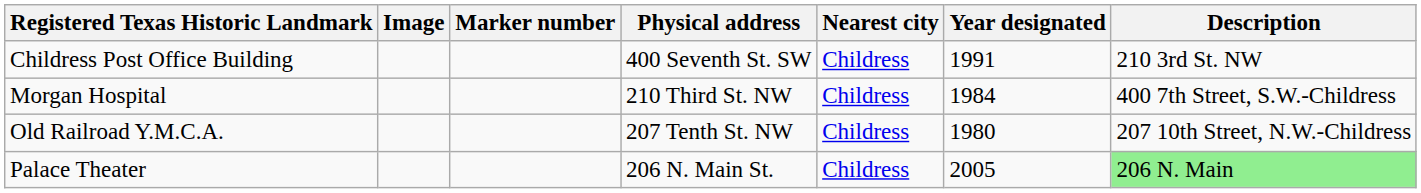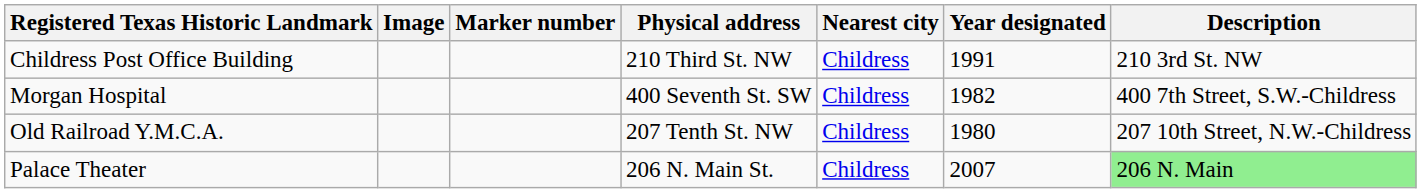 <table class="wikitable sortable">
 <tr>
 <th>Registered Texas Historic Landmark</th>
 <th>Image</th>
 <th>Marker number</th>
 <th>Physical address</th>
 <th>Nearest city</th>
 <th>Year designated</th>
 <th>Description</th>
 </tr>
 <tr>
 <td>Childress Post Office Building</td>
 <td></td>
 <td></td>
-<td>400 Seventh St. SW<br></td>
+<td>210 Third St. NW<br></td>
 <td><a href='#'>Childress</a></td>
 <td>1991</td>
 <td>210 3rd St. NW</td>
 </tr>
 <tr>
 <td>Morgan Hospital</td>
 <td></td>
 <td></td>
-<td>210 Third St. NW<br></td>
+<td>400 Seventh St. SW<br></td>
 <td><a href='#'>Childress</a></td>
-<td>1984</td>
+<td>1982</td>
 <td>400 7th Street, S.W.-Childress</td>
 </tr>
 <tr>
 <td>Old Railroad Y.M.C.A.</td>
 <td></td>
 <td></td>
 <td>207 Tenth St. NW<br></td>
 <td><a href='#'>Childress</a></td>
 <td>1980</td>
 <td>207 10th Street, N.W.-Childress</td>
 </tr>
 <tr>
 <td>Palace Theater</td>
 <td></td>
 <td></td>
 <td>206 N. Main St.<br></td>
 <td><a href='#'>Childress</a></td>
-<td>2005</td>
+<td>2007</td>
 <td style="background: lightgreen;">206 N. Main</td>
 </tr>
 </table>
